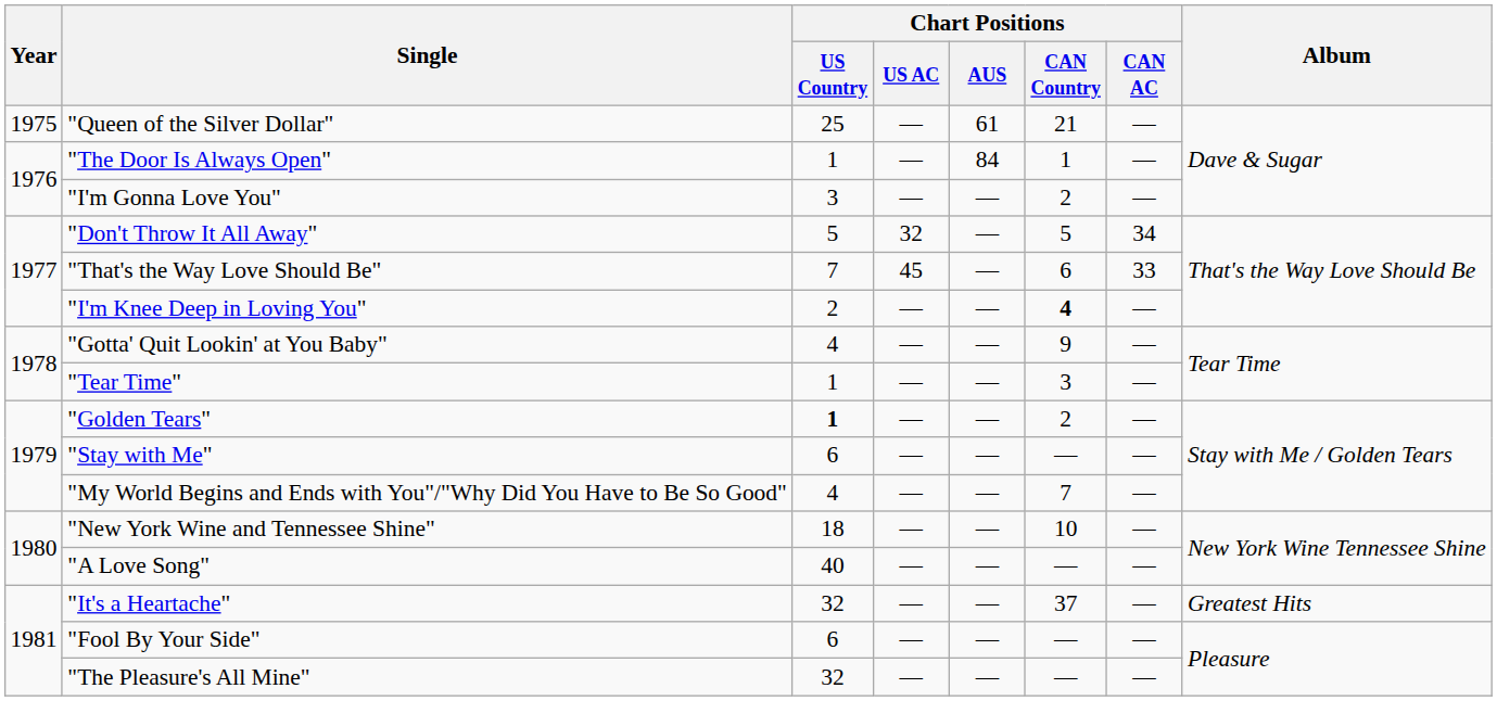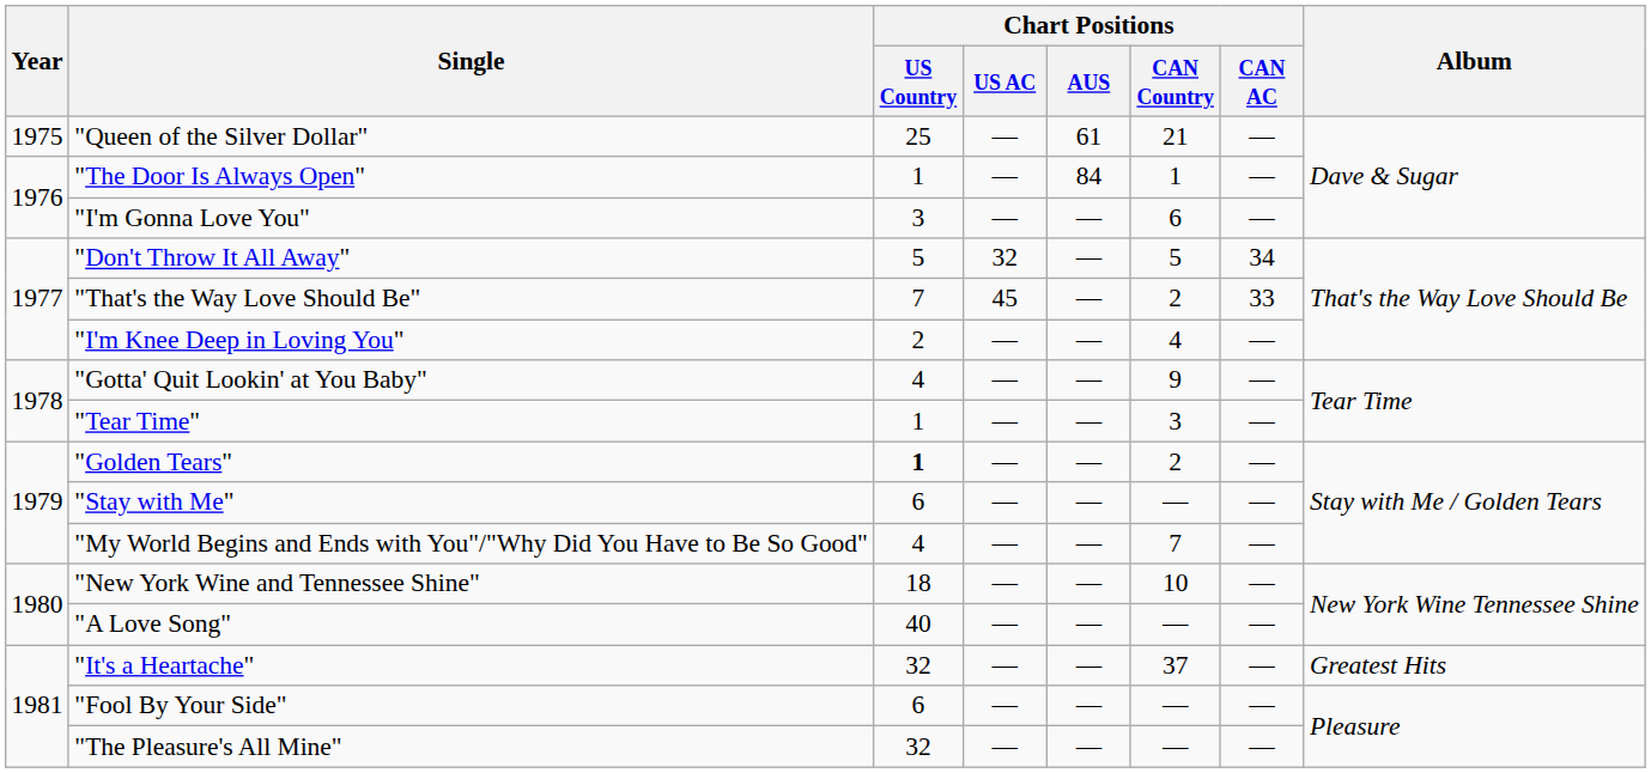 <table class="wikitable">
 <tr>
 <th rowspan="2">Year</th>
 <th rowspan="2">Single</th>
 <th colspan="5">Chart Positions</th>
 <th rowspan="2">Album</th>
 </tr>
 <tr>
 <th width="45"><small><a href='#'>US Country</a></small></th>
 <th width="45"><small><a href='#'>US AC</a></small></th>
 <th width="45"><small><a href='#'>AUS</a></small></th>
 <th width="45"><small><a href='#'>CAN Country</a></small></th>
 <th width="45"><small><a href='#'>CAN AC</a></small></th>
 </tr>
 <tr>
 <td>1975</td>
 <td>"Queen of the Silver Dollar"</td>
 <td align="center">25</td>
 <td align="center">—</td>
 <td align="center">61</td>
 <td align="center">21</td>
 <td align="center">—</td>
 <td rowspan="3"><em>Dave & Sugar</em></td>
 </tr>
 <tr>
 <td rowspan="2">1976</td>
 <td>"<a href='#'>The Door Is Always Open</a>"</td>
 <td align="center">1</td>
 <td align="center">—</td>
 <td align="center">84</td>
 <td align="center">1</td>
 <td align="center">—</td>
 </tr>
 <tr>
 <td>"I'm Gonna Love You"</td>
 <td align="center">3</td>
 <td align="center">—</td>
 <td align="center">—</td>
-<td align="center">2</td>
+<td align="center">6</td>
 <td align="center">—</td>
 </tr>
 <tr>
 <td rowspan="3">1977</td>
 <td>"<a href='#'>Don't Throw It All Away</a>"</td>
 <td align="center">5</td>
 <td align="center">32</td>
 <td align="center">—</td>
 <td align="center">5</td>
 <td align="center">34</td>
 <td rowspan="3"><em>That's the Way Love Should Be</em></td>
 </tr>
 <tr>
 <td>"That's the Way Love Should Be"</td>
 <td align="center">7</td>
 <td align="center">45</td>
 <td align="center">—</td>
-<td align="center">6</td>
+<td align="center">2</td>
 <td align="center">33</td>
 </tr>
 <tr>
 <td>"<a href='#'>I'm Knee Deep in Loving You</a>"</td>
 <td align="center">2</td>
 <td align="center">—</td>
 <td align="center">—</td>
-<td align="center"><strong>4</strong></td>
+<td align="center">4</td>
 <td align="center">—</td>
 </tr>
 <tr>
 <td rowspan="2">1978</td>
 <td>"Gotta' Quit Lookin' at You Baby"</td>
 <td align="center">4</td>
 <td align="center">—</td>
 <td align="center">—</td>
 <td align="center">9</td>
 <td align="center">—</td>
 <td rowspan="2"><em>Tear Time</em></td>
 </tr>
 <tr>
 <td>"<a href='#'>Tear Time</a>"</td>
 <td align="center">1</td>
 <td align="center">—</td>
 <td align="center">—</td>
 <td align="center">3</td>
 <td align="center">—</td>
 </tr>
 <tr>
 <td rowspan="3">1979</td>
 <td>"<a href='#'>Golden Tears</a>"</td>
 <td align="center"><strong>1</strong></td>
 <td align="center">—</td>
 <td align="center">—</td>
 <td align="center">2</td>
 <td align="center">—</td>
 <td rowspan="3"><em>Stay with Me / Golden Tears</em></td>
 </tr>
 <tr>
 <td>"<a href='#'>Stay with Me</a>"</td>
 <td align="center">6</td>
 <td align="center">—</td>
 <td align="center">—</td>
 <td align="center">—</td>
 <td align="center">—</td>
 </tr>
 <tr>
 <td>"My World Begins and Ends with You"/"Why Did You Have to Be So Good"</td>
 <td align="center">4</td>
 <td align="center">—</td>
 <td align="center">—</td>
 <td align="center">7</td>
 <td align="center">—</td>
 </tr>
 <tr>
 <td rowspan="2">1980</td>
 <td>"New York Wine and Tennessee Shine"</td>
 <td align="center">18</td>
 <td align="center">—</td>
 <td align="center">—</td>
 <td align="center">10</td>
 <td align="center">—</td>
 <td rowspan="2"><em>New York Wine Tennessee Shine</em></td>
 </tr>
 <tr>
 <td>"A Love Song"</td>
 <td align="center">40</td>
 <td align="center">—</td>
 <td align="center">—</td>
 <td align="center">—</td>
 <td align="center">—</td>
 </tr>
 <tr>
 <td rowspan="3">1981</td>
 <td>"<a href='#'>It's a Heartache</a>"</td>
 <td align="center">32</td>
 <td align="center">—</td>
 <td align="center">—</td>
 <td align="center">37</td>
 <td align="center">—</td>
 <td><em>Greatest Hits</em></td>
 </tr>
 <tr>
 <td>"Fool By Your Side"</td>
 <td align="center">6</td>
 <td align="center">—</td>
 <td align="center">—</td>
 <td align="center">—</td>
 <td align="center">—</td>
 <td rowspan="2"><em>Pleasure</em></td>
 </tr>
 <tr>
 <td>"The Pleasure's All Mine"</td>
 <td align="center">32</td>
 <td align="center">—</td>
 <td align="center">—</td>
 <td align="center">—</td>
 <td align="center">—</td>
 </tr>
 </table>
